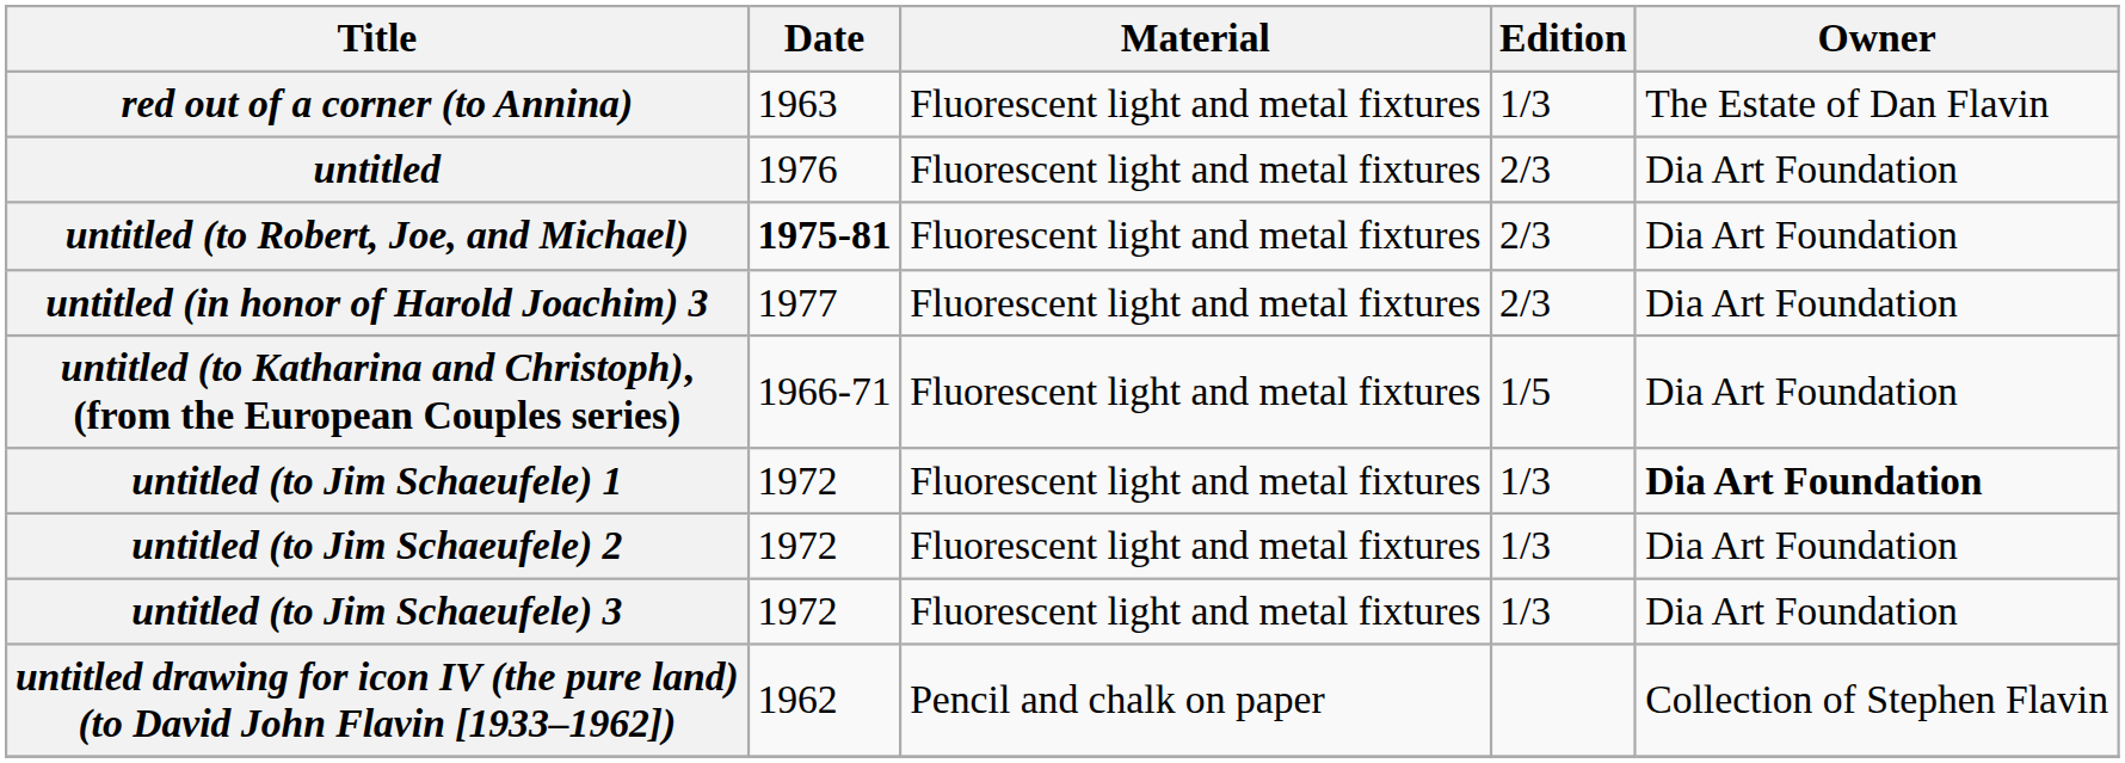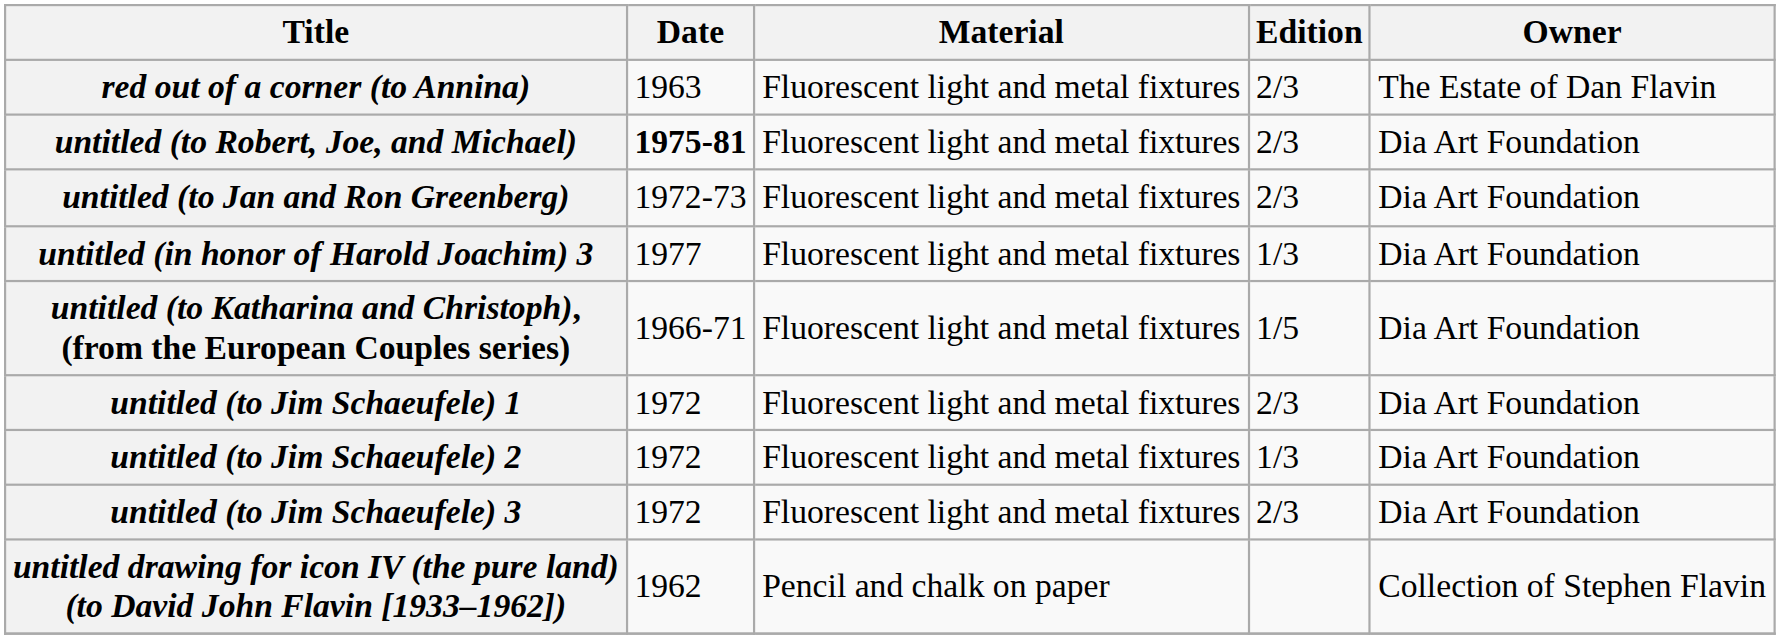 <table class="wikitable sortable" style="font-size:96%;">
 <tr>
 <th scope="col">Title</th>
 <th scope="col">Date</th>
 <th scope="col">Material</th>
 <th scope="col">Edition</th>
 <th scope="col">Owner</th>
 </tr>
 <tr>
 <th scope="row"><em>red out of a corner (to Annina)</em></th>
 <td>1963</td>
 <td>Fluorescent light and metal fixtures</td>
-<td>1/3</td>
+<td>2/3</td>
 <td>The Estate of Dan Flavin</td>
-</tr>
-<tr>
-<th scope="row"><em>untitled</em></th>
-<td>1976</td>
-<td>Fluorescent light and metal fixtures</td>
-<td>2/3</td>
-<td>Dia Art Foundation</td>
 </tr>
 <tr>
 <th scope="row"><em>untitled (to Robert, Joe, and Michael)</em></th>
 <td><strong>1975-81</strong></td>
 <td>Fluorescent light and metal fixtures</td>
 <td>2/3</td>
 <td>Dia Art Foundation</td>
 </tr>
 <tr>
+<th scope="row"><em>untitled (to Jan and Ron Greenberg)</em></th>
+<td>1972-73</td>
+<td>Fluorescent light and metal fixtures</td>
+<td>2/3</td>
+<td>Dia Art Foundation</td>
+</tr>
+<tr>
 <th scope="row"><em>untitled (in honor of Harold Joachim) 3</em></th>
 <td>1977</td>
 <td>Fluorescent light and metal fixtures</td>
-<td>2/3</td>
+<td>1/3</td>
 <td>Dia Art Foundation</td>
 </tr>
 <tr>
 <th scope="row"><em>untitled (to Katharina and Christoph)</em>,<br>(from the European Couples series)</th>
 <td>1966-71</td>
 <td>Fluorescent light and metal fixtures</td>
 <td>1/5</td>
 <td>Dia Art Foundation</td>
 </tr>
 <tr>
 <th scope="row"><em>untitled (to Jim Schaeufele) 1</em></th>
 <td>1972</td>
 <td>Fluorescent light and metal fixtures</td>
-<td>1/3</td>
-<td><strong>Dia Art Foundation</strong></td>
+<td>2/3</td>
+<td>Dia Art Foundation</td>
 </tr>
 <tr>
 <th scope="row"><em>untitled (to Jim Schaeufele) 2</em></th>
 <td>1972</td>
 <td>Fluorescent light and metal fixtures</td>
 <td>1/3</td>
 <td>Dia Art Foundation</td>
 </tr>
 <tr>
 <th scope="row"><em>untitled (to Jim Schaeufele) 3</em></th>
 <td>1972</td>
 <td>Fluorescent light and metal fixtures</td>
-<td>1/3</td>
+<td>2/3</td>
 <td>Dia Art Foundation</td>
 </tr>
 <tr>
 <th scope="row"><em>untitled drawing for icon IV  (the pure land)<br>(to David John Flavin [1933–1962])</em></th>
 <td>1962</td>
 <td>Pencil and chalk on paper</td>
 <td></td>
 <td>Collection of Stephen Flavin</td>
 </tr>
 <tr>
 </tr>
 </table>
